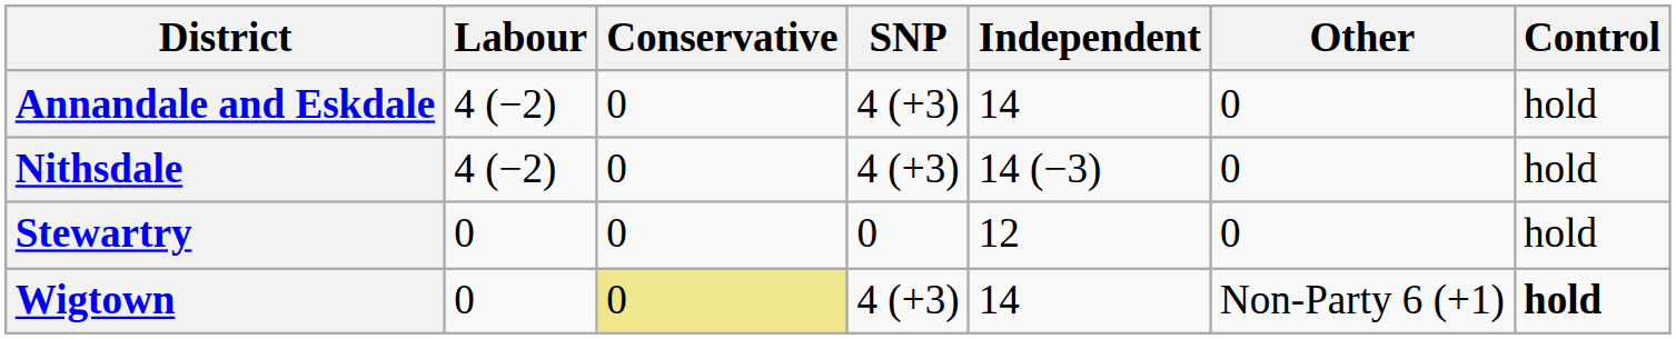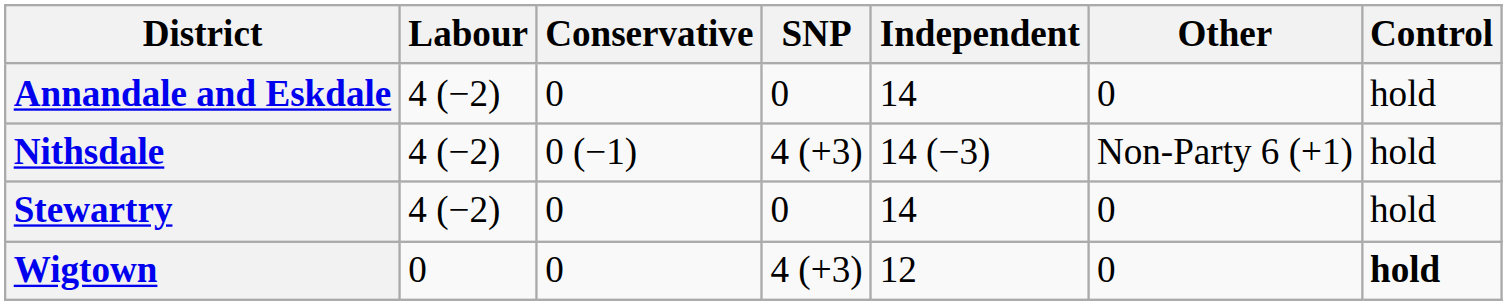 <table class="wikitable">
 <tr>
 <th scope="col">District</th>
 <th scope="col">Labour</th>
 <th scope="col">Conservative</th>
 <th scope="col">SNP</th>
 <th scope="col">Independent</th>
 <th scope="col">Other</th>
 <th scope="col" colspan=2>Control<br></th>
 </tr>
 <tr>
 <th scope="row" style="text-align: left;"><a href='#'>Annandale and Eskdale</a></th>
 <td>4 (−2)</td>
 <td>0</td>
-<td>4 (+3)</td>
+<td>0</td>
 <td>14</td>
 <td>0</td>
 <td> hold</td>
 </tr>
 <tr>
 <th scope="row" style="text-align: left;"><a href='#'>Nithsdale</a></th>
 <td>4 (−2)</td>
-<td>0</td>
+<td>0 (−1)</td>
 <td>4 (+3)</td>
 <td>14 (−3)</td>
-<td>0</td>
+<td>Non-Party 6 (+1)</td>
 <td> hold</td>
 </tr>
 <tr>
 <th scope="row" style="text-align: left;"><a href='#'>Stewartry</a></th>
+<td>4 (−2)</td>
 <td>0</td>
 <td>0</td>
-<td>0</td>
-<td>12</td>
+<td>14</td>
 <td>0</td>
 <td> hold</td>
 </tr>
 <tr>
 <th scope="row" style="text-align: left;"><a href='#'>Wigtown</a></th>
 <td>0</td>
-<td style="background: khaki;">0</td>
+<td>0</td>
 <td>4 (+3)</td>
-<td>14</td>
-<td>Non-Party 6 (+1)</td>
+<td>12</td>
+<td>0</td>
 <td><strong> hold</strong></td>
 </tr>
 </table>
